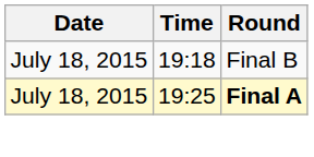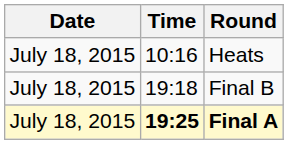 <table class="wikitable">
 <tr>
 <th>Date</th>
 <th>Time</th>
 <th>Round</th>
 </tr>
 <tr>
 <td>July 18, 2015</td>
+<td>10:16</td>
+<td>Heats</td>
+</tr>
+<tr>
+<td>July 18, 2015</td>
 <td>19:18</td>
 <td>Final B</td>
 </tr>
 <tr style=background:lemonchiffon>
 <td>July 18, 2015</td>
-<td>19:25</td>
+<td><strong>19:25</strong></td>
 <td><strong>Final A</strong></td>
 </tr>
 </table>
